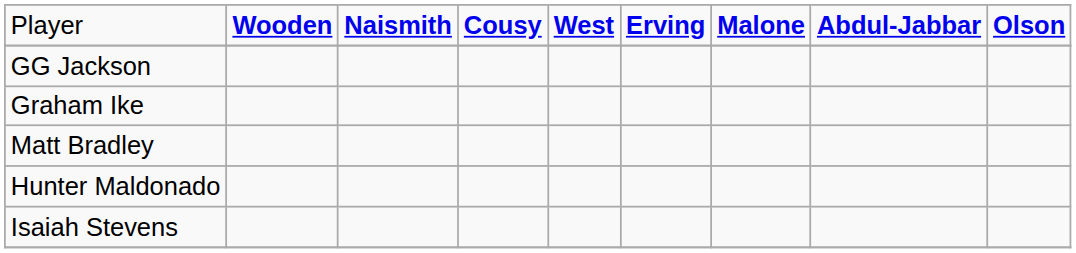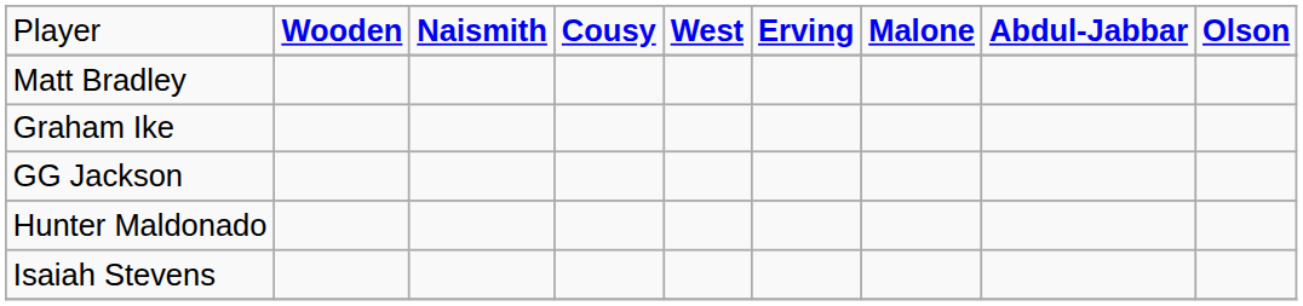 <table class="wikitable" style="white-space:nowrap; font-size:90%;">
 <tr>
 <td>Player</td>
 <td><strong><a href='#'>Wooden</a></strong> </td>
 <td><strong><a href='#'>Naismith</a></strong> </td>
 <td><strong><a href='#'>Cousy</a></strong> </td>
 <td><strong><a href='#'>West</a></strong> </td>
 <td><strong><a href='#'>Erving</a></strong> </td>
 <td><strong><a href='#'>Malone</a></strong></td>
 <td><strong><a href='#'>Abdul-Jabbar</a></strong> </td>
 <td><strong><a href='#'>Olson</a></strong></td>
 </tr>
 <tr>
 </tr>
 <tr>
-<td>GG Jackson</td>
+<td>Matt Bradley</td>
 <td></td>
 <td></td>
 <td></td>
 <td></td>
 <td></td>
 <td></td>
 <td></td>
 <td></td>
 </tr>
 <tr>
 <td>Graham Ike</td>
 <td></td>
 <td></td>
 <td></td>
 <td></td>
 <td></td>
 <td></td>
 <td></td>
 <td></td>
 </tr>
 <tr>
-<td>Matt Bradley</td>
+<td>GG Jackson</td>
 <td></td>
 <td></td>
 <td></td>
 <td></td>
 <td></td>
 <td></td>
 <td></td>
 <td></td>
 </tr>
 <tr>
 <td>Hunter Maldonado</td>
 <td></td>
 <td></td>
 <td></td>
 <td></td>
 <td></td>
 <td></td>
 <td></td>
 <td></td>
 </tr>
 <tr>
 <td>Isaiah Stevens</td>
 <td></td>
 <td></td>
 <td></td>
 <td></td>
 <td></td>
 <td></td>
 <td></td>
 <td></td>
 </tr>
 <tr>
 </tr>
 </table>
